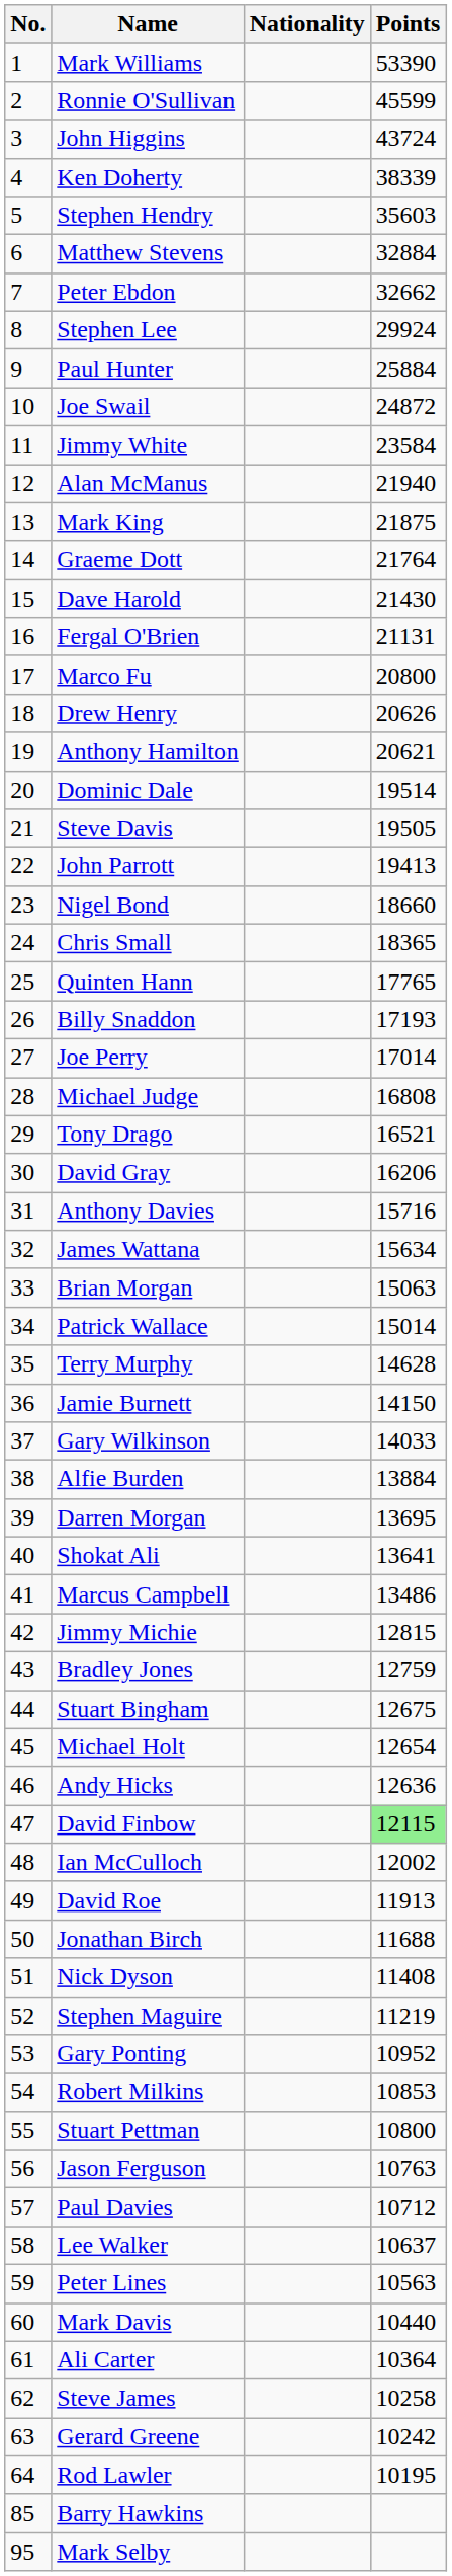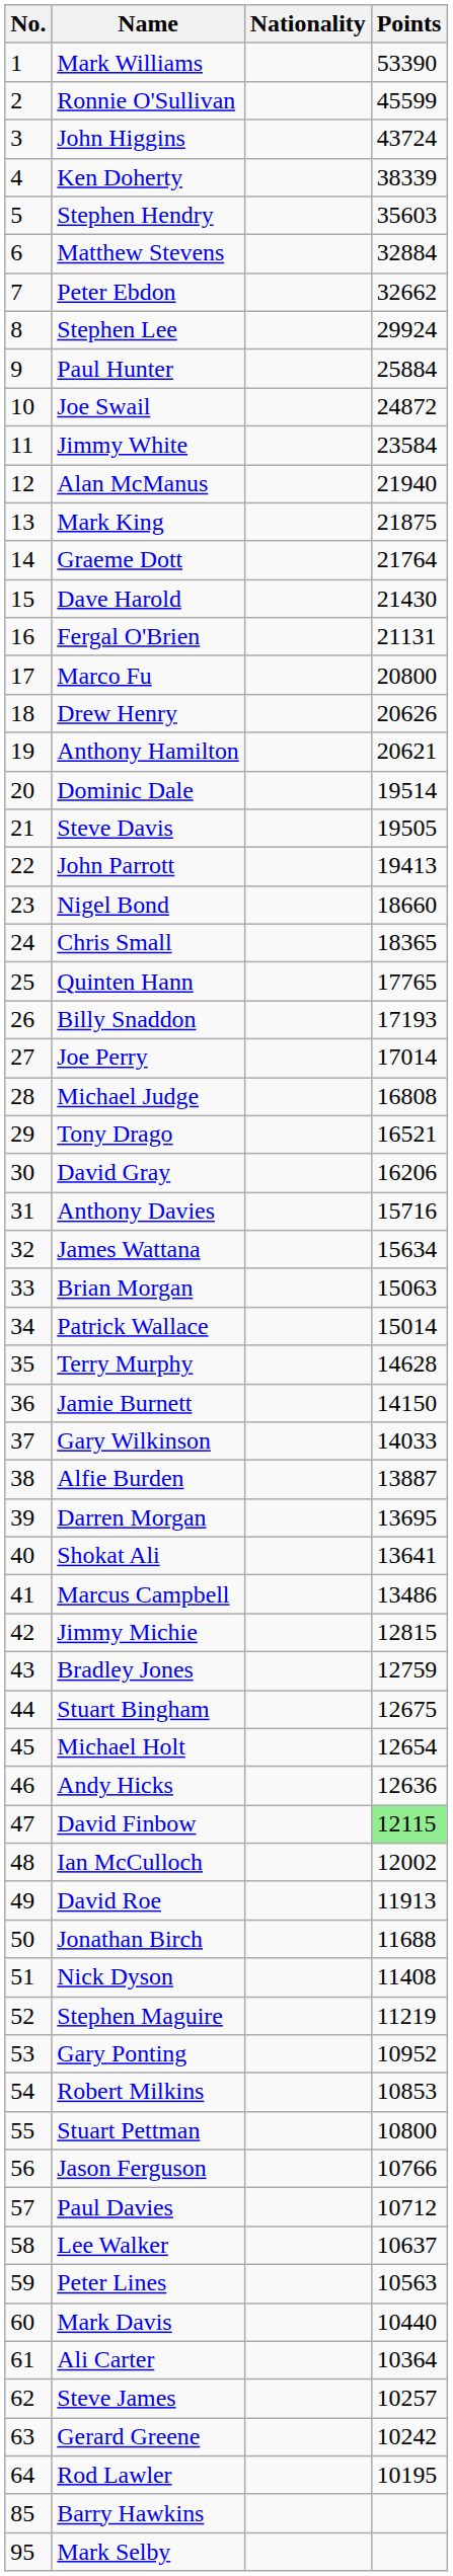 <table class="wikitable">
 <tr>
 <th>No.</th>
 <th align="left">Name</th>
 <th align="left">Nationality</th>
 <th align="left">Points</th>
 </tr>
 <tr>
 <td>1</td>
 <td><a href='#'>Mark Williams</a></td>
 <td></td>
 <td>53390</td>
 </tr>
 <tr>
 <td>2</td>
 <td><a href='#'>Ronnie O'Sullivan</a></td>
 <td></td>
 <td>45599</td>
 </tr>
 <tr>
 <td>3</td>
 <td><a href='#'>John Higgins</a></td>
 <td></td>
 <td>43724</td>
 </tr>
 <tr>
 <td>4</td>
 <td><a href='#'>Ken Doherty</a></td>
 <td></td>
 <td>38339</td>
 </tr>
 <tr>
 <td>5</td>
 <td><a href='#'>Stephen Hendry</a></td>
 <td></td>
 <td>35603</td>
 </tr>
 <tr>
 <td>6</td>
 <td><a href='#'>Matthew Stevens</a></td>
 <td></td>
 <td>32884</td>
 </tr>
 <tr>
 <td>7</td>
 <td><a href='#'>Peter Ebdon</a></td>
 <td></td>
 <td>32662</td>
 </tr>
 <tr>
 <td>8</td>
 <td><a href='#'>Stephen Lee</a></td>
 <td></td>
 <td>29924</td>
 </tr>
 <tr>
 <td>9</td>
 <td><a href='#'>Paul Hunter</a></td>
 <td></td>
 <td>25884</td>
 </tr>
 <tr>
 <td>10</td>
 <td><a href='#'>Joe Swail</a></td>
 <td></td>
 <td>24872</td>
 </tr>
 <tr>
 <td>11</td>
 <td><a href='#'>Jimmy White</a></td>
 <td></td>
 <td>23584</td>
 </tr>
 <tr>
 <td>12</td>
 <td><a href='#'>Alan McManus</a></td>
 <td></td>
 <td>21940</td>
 </tr>
 <tr>
 <td>13</td>
 <td><a href='#'>Mark King</a></td>
 <td></td>
 <td>21875</td>
 </tr>
 <tr>
 <td>14</td>
 <td><a href='#'>Graeme Dott</a></td>
 <td></td>
 <td>21764</td>
 </tr>
 <tr>
 <td>15</td>
 <td><a href='#'>Dave Harold</a></td>
 <td></td>
 <td>21430</td>
 </tr>
 <tr>
 <td>16</td>
 <td><a href='#'>Fergal O'Brien</a></td>
 <td></td>
 <td>21131</td>
 </tr>
 <tr>
 <td>17</td>
 <td><a href='#'>Marco Fu</a></td>
 <td></td>
 <td>20800</td>
 </tr>
 <tr>
 <td>18</td>
 <td><a href='#'>Drew Henry</a></td>
 <td></td>
 <td>20626</td>
 </tr>
 <tr>
 <td>19</td>
 <td><a href='#'>Anthony Hamilton</a></td>
 <td></td>
 <td>20621</td>
 </tr>
 <tr>
 <td>20</td>
 <td><a href='#'>Dominic Dale</a></td>
 <td></td>
 <td>19514</td>
 </tr>
 <tr>
 <td>21</td>
 <td><a href='#'>Steve Davis</a></td>
 <td></td>
 <td>19505</td>
 </tr>
 <tr>
 <td>22</td>
 <td><a href='#'>John Parrott</a></td>
 <td></td>
 <td>19413</td>
 </tr>
 <tr>
 <td>23</td>
 <td><a href='#'>Nigel Bond</a></td>
 <td></td>
 <td>18660</td>
 </tr>
 <tr>
 <td>24</td>
 <td><a href='#'>Chris Small</a></td>
 <td></td>
 <td>18365</td>
 </tr>
 <tr>
 <td>25</td>
 <td><a href='#'>Quinten Hann</a></td>
 <td></td>
 <td>17765</td>
 </tr>
 <tr>
 <td>26</td>
 <td><a href='#'>Billy Snaddon</a></td>
 <td></td>
 <td>17193</td>
 </tr>
 <tr>
 <td>27</td>
 <td><a href='#'>Joe Perry</a></td>
 <td></td>
 <td>17014</td>
 </tr>
 <tr>
 <td>28</td>
 <td><a href='#'>Michael Judge</a></td>
 <td></td>
 <td>16808</td>
 </tr>
 <tr>
 <td>29</td>
 <td><a href='#'>Tony Drago</a></td>
 <td></td>
 <td>16521</td>
 </tr>
 <tr>
 <td>30</td>
 <td><a href='#'>David Gray</a></td>
 <td></td>
 <td>16206</td>
 </tr>
 <tr>
 <td>31</td>
 <td><a href='#'>Anthony Davies</a></td>
 <td></td>
 <td>15716</td>
 </tr>
 <tr>
 <td>32</td>
 <td><a href='#'>James Wattana</a></td>
 <td></td>
 <td>15634</td>
 </tr>
 <tr>
 <td>33</td>
 <td><a href='#'>Brian Morgan</a></td>
 <td></td>
 <td>15063</td>
 </tr>
 <tr>
 <td>34</td>
 <td><a href='#'>Patrick Wallace</a></td>
 <td></td>
 <td>15014</td>
 </tr>
 <tr>
 <td>35</td>
 <td><a href='#'>Terry Murphy</a></td>
 <td></td>
 <td>14628</td>
 </tr>
 <tr>
 <td>36</td>
 <td><a href='#'>Jamie Burnett</a></td>
 <td></td>
 <td>14150</td>
 </tr>
 <tr>
 <td>37</td>
 <td><a href='#'>Gary Wilkinson</a></td>
 <td></td>
 <td>14033</td>
 </tr>
 <tr>
 <td>38</td>
 <td><a href='#'>Alfie Burden</a></td>
 <td></td>
-<td>13884</td>
+<td>13887</td>
 </tr>
 <tr>
 <td>39</td>
 <td><a href='#'>Darren Morgan</a></td>
 <td></td>
 <td>13695</td>
 </tr>
 <tr>
 <td>40</td>
 <td><a href='#'>Shokat Ali</a></td>
 <td></td>
 <td>13641</td>
 </tr>
 <tr>
 <td>41</td>
 <td><a href='#'>Marcus Campbell</a></td>
 <td></td>
 <td>13486</td>
 </tr>
 <tr>
 <td>42</td>
 <td><a href='#'>Jimmy Michie</a></td>
 <td></td>
 <td>12815</td>
 </tr>
 <tr>
 <td>43</td>
 <td><a href='#'>Bradley Jones</a></td>
 <td></td>
 <td>12759</td>
 </tr>
 <tr>
 <td>44</td>
 <td><a href='#'>Stuart Bingham</a></td>
 <td></td>
 <td>12675</td>
 </tr>
 <tr>
 <td>45</td>
 <td><a href='#'>Michael Holt</a></td>
 <td></td>
 <td>12654</td>
 </tr>
 <tr>
 <td>46</td>
 <td><a href='#'>Andy Hicks</a></td>
 <td></td>
 <td>12636</td>
 </tr>
 <tr>
 <td>47</td>
 <td><a href='#'>David Finbow</a></td>
 <td></td>
 <td style="background: lightgreen;">12115</td>
 </tr>
 <tr>
 <td>48</td>
 <td><a href='#'>Ian McCulloch</a></td>
 <td></td>
 <td>12002</td>
 </tr>
 <tr>
 <td>49</td>
 <td><a href='#'>David Roe</a></td>
 <td></td>
 <td>11913</td>
 </tr>
 <tr>
 <td>50</td>
 <td><a href='#'>Jonathan Birch</a></td>
 <td></td>
 <td>11688</td>
 </tr>
 <tr>
 <td>51</td>
 <td><a href='#'>Nick Dyson</a></td>
 <td></td>
 <td>11408</td>
 </tr>
 <tr>
 <td>52</td>
 <td><a href='#'>Stephen Maguire</a></td>
 <td></td>
 <td>11219</td>
 </tr>
 <tr>
 <td>53</td>
 <td><a href='#'>Gary Ponting</a></td>
 <td></td>
 <td>10952</td>
 </tr>
 <tr>
 <td>54</td>
 <td><a href='#'>Robert Milkins</a></td>
 <td></td>
 <td>10853</td>
 </tr>
 <tr>
 <td>55</td>
 <td><a href='#'>Stuart Pettman</a></td>
 <td></td>
 <td>10800</td>
 </tr>
 <tr>
 <td>56</td>
 <td><a href='#'>Jason Ferguson</a></td>
 <td></td>
-<td>10763</td>
+<td>10766</td>
 </tr>
 <tr>
 <td>57</td>
 <td><a href='#'>Paul Davies</a></td>
 <td></td>
 <td>10712</td>
 </tr>
 <tr>
 <td>58</td>
 <td><a href='#'>Lee Walker</a></td>
 <td></td>
 <td>10637</td>
 </tr>
 <tr>
 <td>59</td>
 <td><a href='#'>Peter Lines</a></td>
 <td></td>
 <td>10563</td>
 </tr>
 <tr>
 <td>60</td>
 <td><a href='#'>Mark Davis</a></td>
 <td></td>
 <td>10440</td>
 </tr>
 <tr>
 <td>61</td>
 <td><a href='#'>Ali Carter</a></td>
 <td></td>
 <td>10364</td>
 </tr>
 <tr>
 <td>62</td>
 <td><a href='#'>Steve James</a></td>
 <td></td>
-<td>10258</td>
+<td>10257</td>
 </tr>
 <tr>
 <td>63</td>
 <td><a href='#'>Gerard Greene</a></td>
 <td></td>
 <td>10242</td>
 </tr>
 <tr>
 <td>64</td>
 <td><a href='#'>Rod Lawler</a></td>
 <td></td>
 <td>10195</td>
 </tr>
 <tr>
 <td>85</td>
 <td><a href='#'>Barry Hawkins</a></td>
 <td></td>
 <td></td>
 </tr>
 <tr>
 <td>95</td>
 <td><a href='#'>Mark Selby</a></td>
 <td></td>
 <td></td>
 </tr>
 </table>
